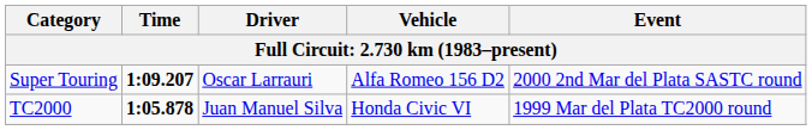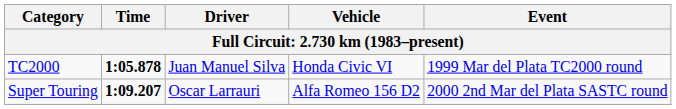 <table class="wikitable">
 <tr>
 <th>Category</th>
 <th>Time</th>
 <th>Driver</th>
 <th>Vehicle</th>
 <th>Event</th>
 </tr>
 <tr>
 <th colspan=5>Full Circuit: 2.730 km (1983–present)</th>
 </tr>
 <tr>
+<td><a href='#'>TC2000</a></td>
+<td><strong>1:05.878</strong></td>
+<td><a href='#'>Juan Manuel Silva</a></td>
+<td><a href='#'>Honda Civic VI</a></td>
+<td><a href='#'>1999 Mar del Plata TC2000 round</a></td>
+</tr>
+<tr>
 <td><a href='#'>Super Touring</a></td>
 <td><strong>1:09.207</strong></td>
 <td><a href='#'>Oscar Larrauri</a></td>
 <td><a href='#'>Alfa Romeo 156 D2</a></td>
 <td><a href='#'>2000 2nd Mar del Plata SASTC round</a></td>
 </tr>
 <tr>
-<td><a href='#'>TC2000</a></td>
-<td><strong>1:05.878</strong></td>
-<td><a href='#'>Juan Manuel Silva</a></td>
-<td><a href='#'>Honda Civic VI</a></td>
-<td><a href='#'>1999 Mar del Plata TC2000 round</a></td>
-</tr>
-<tr>
 </tr>
 </table>
